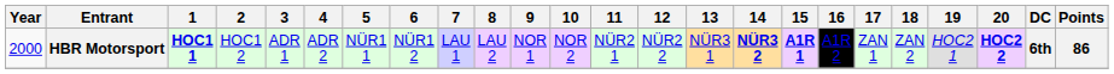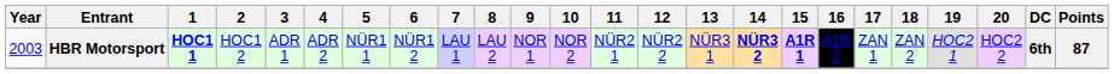 <table class="wikitable" style="text-align:center; font-size:85%">
 <tr>
 <th>Year</th>
 <th>Entrant</th>
 <th>1</th>
 <th>2</th>
 <th>3</th>
 <th>4</th>
 <th>5</th>
 <th>6</th>
 <th>7</th>
 <th>8</th>
 <th>9</th>
 <th>10</th>
 <th>11</th>
 <th>12</th>
 <th>13</th>
 <th>14</th>
 <th>15</th>
 <th>16</th>
 <th>17</th>
 <th>18</th>
 <th>19</th>
 <th>20</th>
 <th>DC</th>
 <th>Points</th>
 </tr>
 <tr>
-<td><a href='#'>2000</a></td>
+<td><a href='#'>2003</a></td>
 <th nowrap>HBR Motorsport</th>
 <td style="background:#DFFFDF;"><strong><a href='#'>HOC1<br>1</a><br></strong></td>
 <td style="background:#DFFFDF;"><a href='#'>HOC1<br>2</a><br></td>
 <td style="background:#DFFFDF;"><a href='#'>ADR<br>1</a><br></td>
 <td style="background:#DFFFDF;"><a href='#'>ADR<br>2</a><br></td>
 <td style="background:#DFFFDF;"><a href='#'>NÜR1<br>1</a><br></td>
 <td style="background:#DFFFDF;"><a href='#'>NÜR1<br>2</a><br></td>
 <td style="background:#CFCFFF;"><a href='#'>LAU<br>1</a><br></td>
 <td style="background:#EFCFFF;"><a href='#'>LAU<br>2</a><br></td>
 <td style="background:#EFCFFF;"><a href='#'>NOR<br>1</a><br></td>
 <td style="background:#EFCFFF;"><a href='#'>NOR<br>2</a><br></td>
 <td style="background:#DFFFDF;"><a href='#'>NÜR2<br>1</a><br></td>
 <td style="background:#DFFFDF;"><a href='#'>NÜR2<br>2</a><br></td>
 <td style="background:#ffdf9f;"><a href='#'>NÜR3<br>1</a><br></td>
 <td style="background:#ffdf9f;"><strong><a href='#'>NÜR3<br>2</a></strong><br></td>
 <td style="background:#EFCFFF;"><strong><a href='#'>A1R<br>1</a></strong><br></td>
 <td style="background:#000000; color:white"><a href='#'><span>A1R<br>2</span></a><br></td>
 <td style="background:#DFFFDF;"><a href='#'>ZAN<br>1</a><br></td>
 <td style="background:#DFFFDF;"><a href='#'>ZAN<br>2</a><br></td>
 <td style="background:#DFDFDF;"><em><a href='#'>HOC2<br>1</a></em><br></td>
-<td style="background:#EFCFFF;"><strong><a href='#'>HOC2<br>2</a><br></strong></td>
+<td style="background:#EFCFFF;"><a href='#'>HOC2<br>2</a><br></td>
 <th>6th</th>
-<th>86</th>
+<th>87</th>
 </tr>
 <tr>
 </tr>
 </table>
